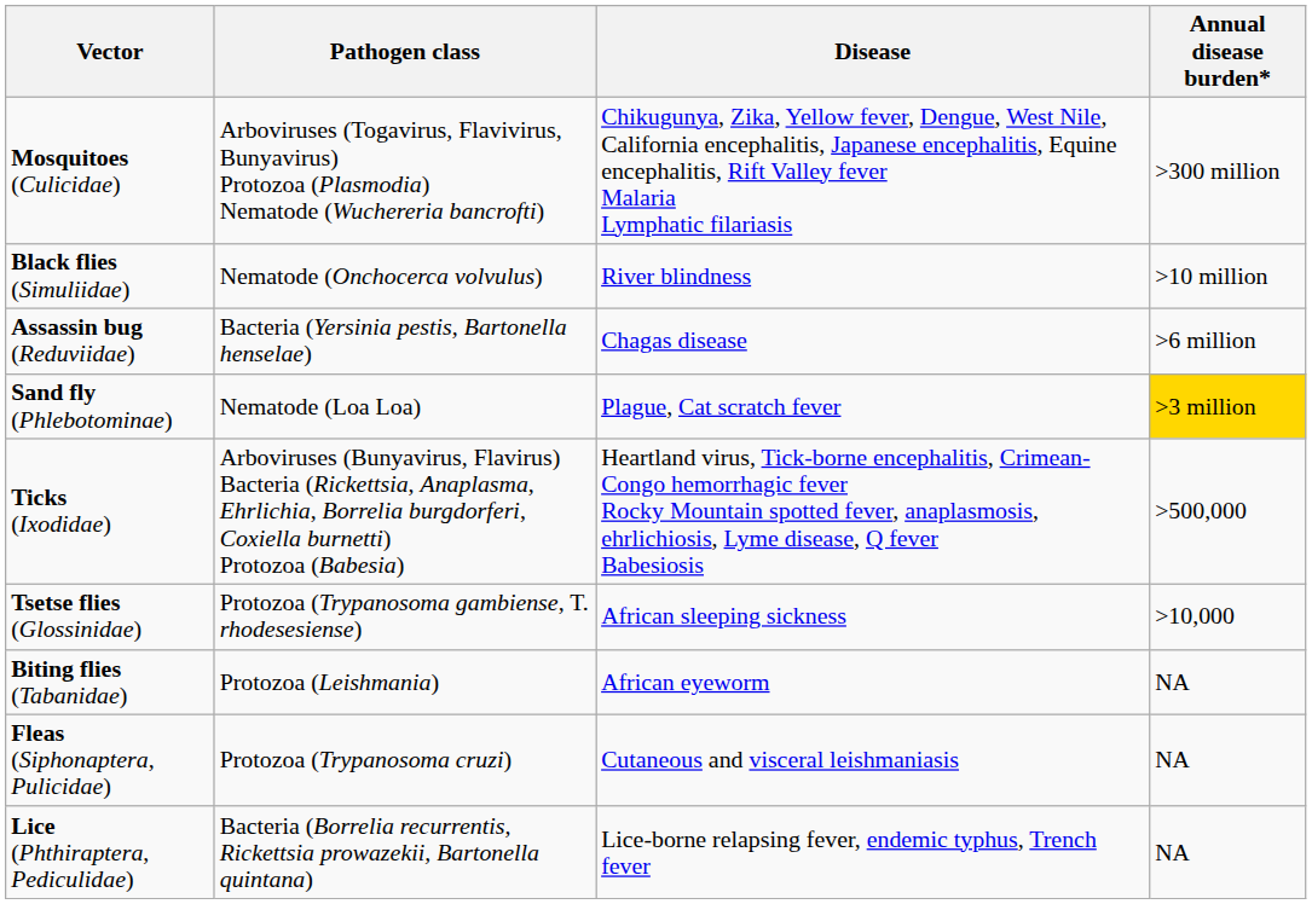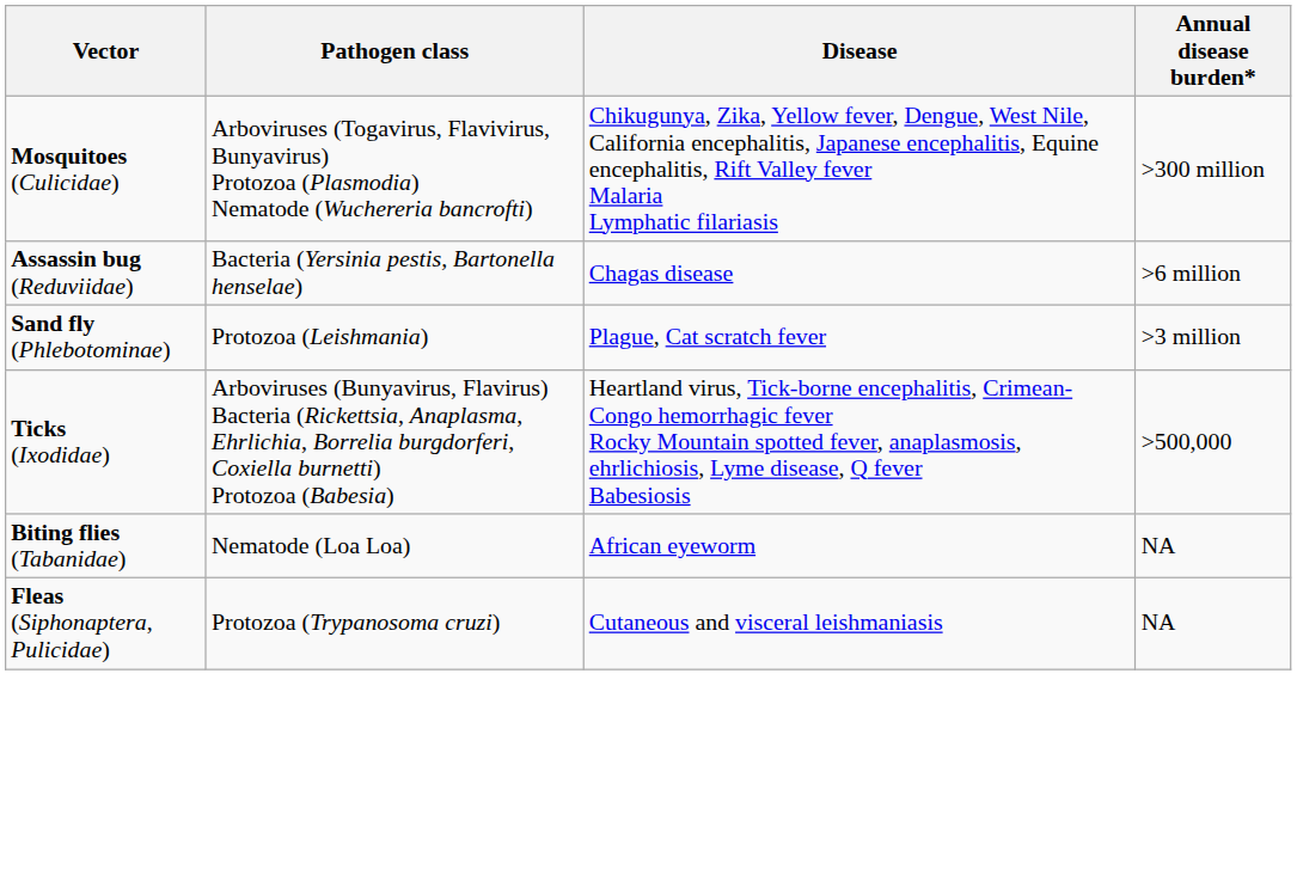 <table class="wikitable" border="1">
 <tr>
 <th>Vector</th>
 <th>Pathogen class</th>
 <th>Disease</th>
 <th>Annual disease burden*</th>
 </tr>
 <tr>
 <td><strong>Mosquitoes</strong><br>(<em>Culicidae</em>)</td>
 <td>Arboviruses (Togavirus, Flavivirus, Bunyavirus)<br>Protozoa (<em>Plasmodia</em>)<br>Nematode (<em>Wuchereria</em> <em>bancrofti</em>)</td>
 <td><a href='#'>Chikugunya</a>, <a href='#'>Zika</a>, <a href='#'>Yellow fever</a>, <a href='#'>Dengue</a>, <a href='#'>West Nile</a>, California encephalitis, <a href='#'>Japanese encephalitis</a>, Equine encephalitis, <a href='#'>Rift Valley fever</a><br><a href='#'>Malaria</a><br><a href='#'>Lymphatic filariasis</a></td>
 <td>>300 million</td>
 </tr>
 <tr>
-<td><strong>Black flies</strong><br>(<em>Simuliidae</em>)</td>
-<td>Nematode (<em>Onchocerca</em> <em>volvulus</em>)</td>
-<td><a href='#'>River blindness</a></td>
-<td>>10 million</td>
-</tr>
-<tr>
 <td><strong>Assassin bug</strong><br>(<em>Reduviidae</em>)</td>
 <td>Bacteria (<em>Yersinia pestis, Bartonella henselae</em>)</td>
 <td><a href='#'>Chagas disease</a></td>
 <td>>6 million</td>
 </tr>
 <tr>
 <td><strong>Sand fly</strong><br>(<em>Phlebotominae</em>)</td>
-<td>Nematode (Loa Loa)</td>
+<td>Protozoa (<em>Leishmania</em>)</td>
 <td><a href='#'>Plague</a>, <a href='#'>Cat scratch fever</a></td>
-<td style="background: gold;">>3 million</td>
+<td>>3 million</td>
 </tr>
 <tr>
 <td><strong>Ticks</strong><br>(<em>Ixodidae</em>)</td>
 <td>Arboviruses (Bunyavirus, Flavirus)<br>Bacteria (<em>Rickettsia</em>, <em>Anaplasma</em>, <em>Ehrlichia</em>, <em>Borrelia</em> <em>burgdorferi</em>, <em>Coxiella</em> <em>burnetti</em>)<br>Protozoa (<em>Babesia</em>)</td>
 <td>Heartland virus, <a href='#'>Tick-borne encephalitis</a>, <a href='#'>Crimean-Congo hemorrhagic fever</a><br><a href='#'>Rocky Mountain spotted fever</a>, <a href='#'>anaplasmosis</a>, <a href='#'>ehrlichiosis</a>, <a href='#'>Lyme disease</a>, <a href='#'>Q fever</a><br><a href='#'>Babesiosis</a></td>
 <td>>500,000</td>
 </tr>
 <tr>
-<td><strong>Tsetse flies</strong><br>(<em>Glossinidae</em>)</td>
-<td>Protozoa (<em>Trypanosoma</em> <em>gambiense</em>, T. <em>rhodesesiense</em>)</td>
-<td><a href='#'>African sleeping sickness</a></td>
-<td>>10,000</td>
-</tr>
-<tr>
 <td><strong>Biting flies</strong><br>(<em>Tabanidae</em>)</td>
-<td>Protozoa (<em>Leishmania</em>)</td>
+<td>Nematode (Loa Loa)</td>
 <td><a href='#'>African eyeworm</a></td>
 <td>NA</td>
 </tr>
 <tr>
 <td><strong>Fleas</strong><br>(<em>Siphonaptera</em>, <em>Pulicidae</em>)</td>
 <td>Protozoa (<em>Trypanosoma</em> <em>cruzi</em>)</td>
 <td><a href='#'>Cutaneous</a> and <a href='#'>visceral leishmaniasis</a></td>
 <td>NA</td>
 </tr>
-<tr>
-<td><strong>Lice</strong><br>(<em>Phthiraptera</em>, <em>Pediculidae</em>)</td>
-<td>Bacteria (<em>Borrelia recurrentis, Rickettsia prowazekii, Bartonella quintana</em>)</td>
-<td>Lice-borne relapsing fever, <a href='#'>endemic typhus</a>, <a href='#'>Trench fever</a></td>
-<td>NA</td>
-</tr>
 </table>
